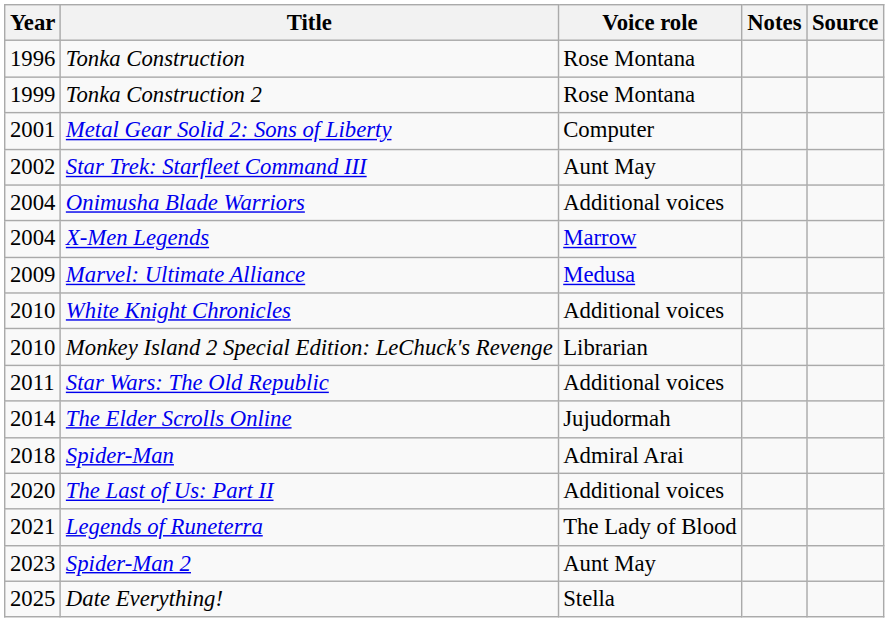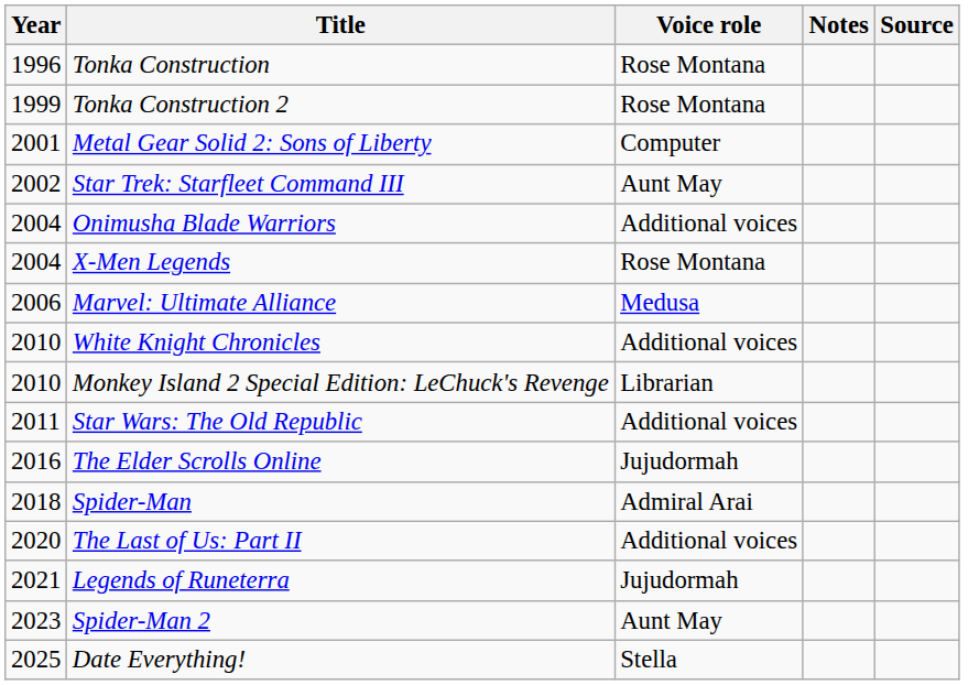 <table class="wikitable sortable plainrowheaders">
 <tr>
 <th>Year</th>
 <th>Title</th>
 <th>Voice role</th>
 <th class="unsortable">Notes</th>
 <th class="unsortable">Source</th>
 </tr>
 <tr>
 <td>1996</td>
 <td><em>Tonka Construction</em></td>
 <td>Rose Montana</td>
 <td></td>
 <td></td>
 </tr>
 <tr>
 <td>1999</td>
 <td><em>Tonka Construction 2</em></td>
 <td>Rose Montana</td>
 <td></td>
 <td></td>
 </tr>
 <tr>
 <td>2001</td>
 <td><em><a href='#'>Metal Gear Solid 2: Sons of Liberty</a></em></td>
 <td>Computer</td>
 <td></td>
 <td></td>
 </tr>
 <tr>
 <td>2002</td>
 <td><em><a href='#'>Star Trek: Starfleet Command III</a></em></td>
 <td>Aunt May</td>
 <td></td>
 <td></td>
 </tr>
 <tr>
 <td>2004</td>
 <td><em><a href='#'>Onimusha Blade Warriors</a></em></td>
 <td>Additional voices</td>
 <td></td>
 <td></td>
 </tr>
 <tr>
 <td>2004</td>
 <td><em><a href='#'>X-Men Legends</a></em></td>
-<td><a href='#'>Marrow</a></td>
+<td>Rose Montana</td>
 <td></td>
 <td></td>
 </tr>
 <tr>
-<td>2009</td>
+<td>2006</td>
 <td><em><a href='#'>Marvel: Ultimate Alliance</a></em></td>
 <td><a href='#'>Medusa</a></td>
 <td></td>
 <td></td>
 </tr>
 <tr>
 <td>2010</td>
 <td><em><a href='#'>White Knight Chronicles</a></em></td>
 <td>Additional voices</td>
 <td></td>
 <td></td>
 </tr>
 <tr>
 <td>2010</td>
 <td><em>Monkey Island 2 Special Edition: LeChuck's Revenge</em></td>
 <td>Librarian</td>
 <td></td>
 <td></td>
 </tr>
 <tr>
 <td>2011</td>
 <td><em><a href='#'>Star Wars: The Old Republic</a></em></td>
 <td>Additional voices</td>
 <td></td>
 <td></td>
 </tr>
 <tr>
-<td>2014</td>
+<td>2016</td>
 <td><em><a href='#'>The Elder Scrolls Online</a></em></td>
 <td>Jujudormah</td>
 <td></td>
 <td></td>
 </tr>
 <tr>
 <td>2018</td>
 <td><em><a href='#'>Spider-Man</a></em></td>
 <td>Admiral Arai</td>
 <td></td>
 <td></td>
 </tr>
 <tr>
 <td>2020</td>
 <td><em><a href='#'>The Last of Us: Part II</a></em></td>
 <td>Additional voices</td>
 <td></td>
 <td></td>
 </tr>
 <tr>
 <td>2021</td>
 <td><em><a href='#'>Legends of Runeterra</a></em></td>
-<td>The Lady of Blood</td>
+<td>Jujudormah</td>
 <td></td>
 <td></td>
 </tr>
 <tr>
 <td>2023</td>
 <td><em><a href='#'>Spider-Man 2</a></em></td>
 <td>Aunt May</td>
 <td></td>
 <td></td>
 </tr>
 <tr>
 <td>2025</td>
 <td><em>Date Everything!</em></td>
 <td>Stella</td>
 <td></td>
 <td></td>
 </tr>
 </table>
